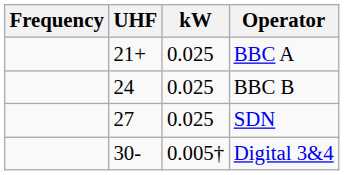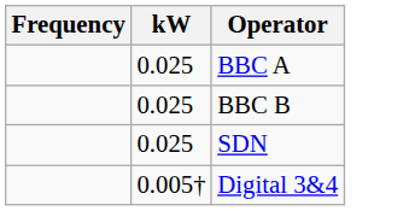 <table class="wikitable sortable">
 <tr>
 <th>Frequency</th>
-<th>UHF</th>
 <th>kW</th>
 <th>Operator</th>
 </tr>
 <tr>
 <td></td>
-<td>21+</td>
 <td>0.025</td>
 <td><a href='#'>BBC</a> A</td>
 </tr>
 <tr>
 <td></td>
-<td>24</td>
 <td>0.025</td>
 <td>BBC B</td>
 </tr>
 <tr>
 <td></td>
-<td>27</td>
 <td>0.025</td>
 <td><a href='#'>SDN</a></td>
 </tr>
 <tr>
 <td></td>
-<td>30-</td>
 <td>0.005†</td>
 <td><a href='#'>Digital 3&4</a></td>
 </tr>
 </table>
